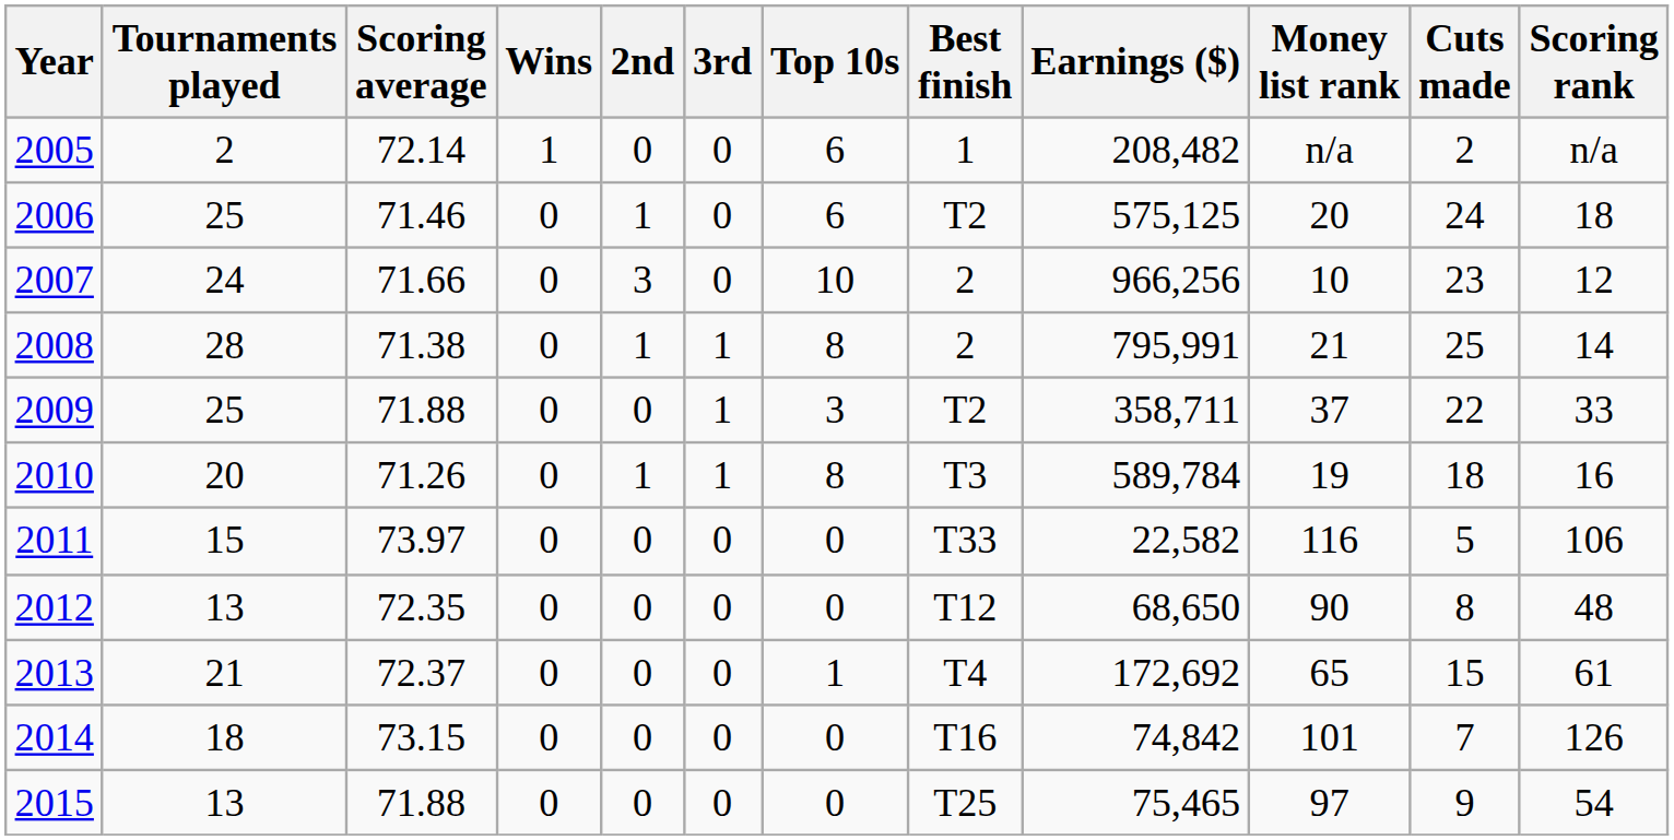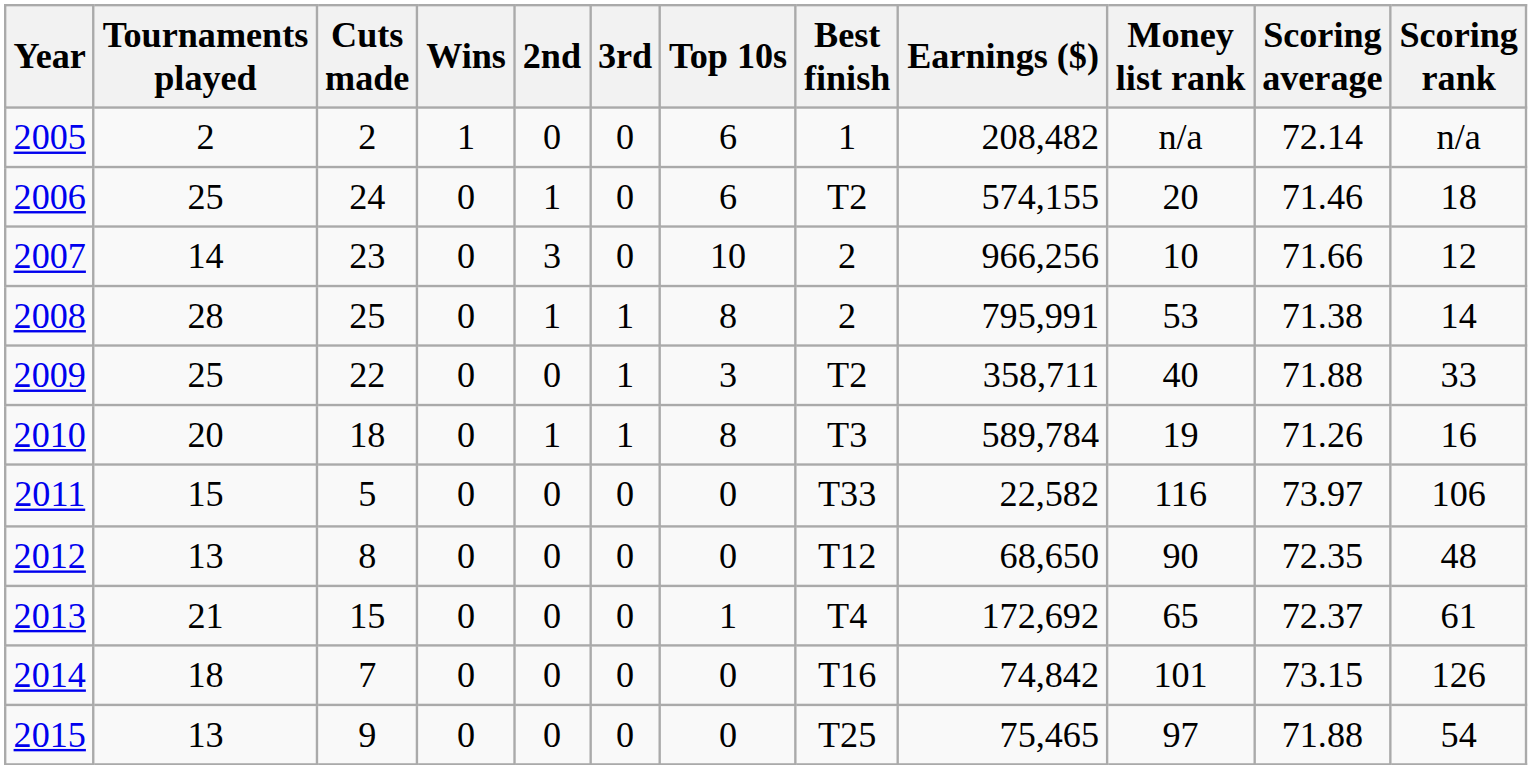 <table class="wikitable" style="text-align:center; font-size: 95%;">
 <tr>
 <th>Year</th>
 <th>Tournaments <br>played</th>
-<th>Scoring <br>average</th>
+<th>Cuts <br>made</th>
 <th>Wins</th>
 <th>2nd</th>
 <th>3rd</th>
 <th>Top 10s</th>
 <th>Best <br>finish</th>
 <th>Earnings ($)</th>
 <th>Money <br>list rank</th>
-<th>Cuts <br>made</th>
+<th>Scoring <br>average</th>
 <th>Scoring <br>rank</th>
 </tr>
 <tr>
 <td><a href='#'>2005</a></td>
 <td>2</td>
-<td>72.14</td>
+<td>2</td>
 <td>1</td>
 <td>0</td>
 <td>0</td>
 <td>6</td>
 <td>1</td>
 <td align="right">208,482</td>
 <td>n/a</td>
-<td>2</td>
+<td>72.14</td>
 <td>n/a</td>
 </tr>
 <tr>
 <td><a href='#'>2006</a></td>
 <td>25</td>
-<td>71.46</td>
+<td>24</td>
 <td>0</td>
 <td>1</td>
 <td>0</td>
 <td>6</td>
 <td>T2</td>
-<td align="right">575,125</td>
+<td align="right">574,155</td>
 <td>20</td>
-<td>24</td>
+<td>71.46</td>
 <td>18</td>
 </tr>
 <tr>
 <td><a href='#'>2007</a></td>
-<td>24</td>
-<td>71.66</td>
+<td>14</td>
+<td>23</td>
 <td>0</td>
 <td>3</td>
 <td>0</td>
 <td>10</td>
 <td>2</td>
 <td align="right">966,256</td>
 <td>10</td>
-<td>23</td>
+<td>71.66</td>
 <td>12</td>
 </tr>
 <tr>
 <td><a href='#'>2008</a></td>
 <td>28</td>
-<td>71.38</td>
+<td>25</td>
 <td>0</td>
 <td>1</td>
 <td>1</td>
 <td>8</td>
 <td>2</td>
 <td align="right">795,991</td>
-<td>21</td>
-<td>25</td>
+<td>53</td>
+<td>71.38</td>
 <td>14</td>
 </tr>
 <tr>
 <td><a href='#'>2009</a></td>
 <td>25</td>
-<td>71.88</td>
+<td>22</td>
 <td>0</td>
 <td>0</td>
 <td>1</td>
 <td>3</td>
 <td>T2</td>
 <td align="right">358,711</td>
-<td>37</td>
-<td>22</td>
+<td>40</td>
+<td>71.88</td>
 <td>33</td>
 </tr>
 <tr>
 <td><a href='#'>2010</a></td>
 <td>20</td>
-<td>71.26</td>
+<td>18</td>
 <td>0</td>
 <td>1</td>
 <td>1</td>
 <td>8</td>
 <td>T3</td>
 <td align="right">589,784</td>
 <td>19</td>
-<td>18</td>
+<td>71.26</td>
 <td>16</td>
 </tr>
 <tr>
 <td><a href='#'>2011</a></td>
 <td>15</td>
-<td>73.97</td>
+<td>5</td>
 <td>0</td>
 <td>0</td>
 <td>0</td>
 <td>0</td>
 <td>T33</td>
 <td align="right">22,582</td>
 <td>116</td>
-<td>5</td>
+<td>73.97</td>
 <td>106</td>
 </tr>
 <tr>
 <td><a href='#'>2012</a></td>
 <td>13</td>
-<td>72.35</td>
+<td>8</td>
 <td>0</td>
 <td>0</td>
 <td>0</td>
 <td>0</td>
 <td>T12</td>
 <td align="right">68,650</td>
 <td>90</td>
-<td>8</td>
+<td>72.35</td>
 <td>48</td>
 </tr>
 <tr>
 <td><a href='#'>2013</a></td>
 <td>21</td>
-<td>72.37</td>
+<td>15</td>
 <td>0</td>
 <td>0</td>
 <td>0</td>
 <td>1</td>
 <td>T4</td>
 <td align="right">172,692</td>
 <td>65</td>
-<td>15</td>
+<td>72.37</td>
 <td>61</td>
 </tr>
 <tr>
 <td><a href='#'>2014</a></td>
 <td>18</td>
-<td>73.15</td>
+<td>7</td>
 <td>0</td>
 <td>0</td>
 <td>0</td>
 <td>0</td>
 <td>T16</td>
 <td align="right">74,842</td>
 <td>101</td>
-<td>7</td>
+<td>73.15</td>
 <td>126</td>
 </tr>
 <tr>
 <td><a href='#'>2015</a></td>
 <td>13</td>
-<td>71.88</td>
+<td>9</td>
 <td>0</td>
 <td>0</td>
 <td>0</td>
 <td>0</td>
 <td>T25</td>
 <td align="right">75,465</td>
 <td>97</td>
-<td>9</td>
+<td>71.88</td>
 <td>54</td>
 </tr>
 </table>
